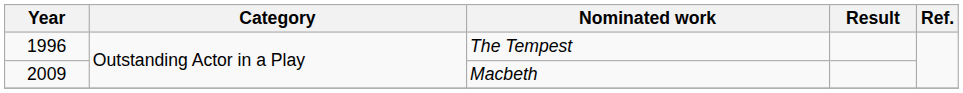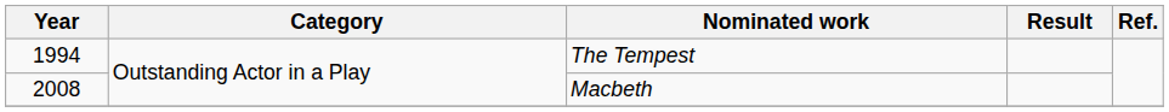 <table class="unsortable wikitable">
 <tr>
 <th scope="col" style="width:5em;">Year</th>
 <th scope="col" style="width:26em;">Category</th>
 <th scope="col" style="width:25em;">Nominated work</th>
 <th scope="col" style="width:5em;">Result</th>
 <th class="unsortable">Ref.</th>
 </tr>
 <tr>
-<td style="text-align:center;">1996</td>
+<td style="text-align:center;">1994</td>
 <td rowspan=2>Outstanding Actor in a Play</td>
 <td><em>The Tempest</em></td>
 <td></td>
 <td rowspan="2"></td>
 </tr>
 <tr>
-<td style="text-align:center;",>2009</td>
+<td style="text-align:center;",>2008</td>
 <td><em>Macbeth</em></td>
 <td></td>
 </tr>
 <tr>
 </tr>
 </table>
